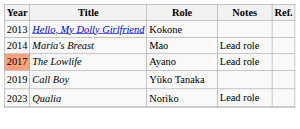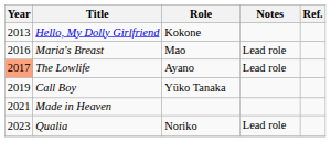 <table class="wikitable">
 <tr>
 <th>Year</th>
 <th>Title</th>
 <th>Role</th>
 <th>Notes</th>
 <th>Ref.</th>
 </tr>
 <tr>
 <td>2013</td>
 <td><em><a href='#'>Hello, My Dolly Girlfriend</a></em></td>
 <td>Kokone</td>
 <td></td>
 <td></td>
 </tr>
 <tr>
-<td>2014</td>
+<td>2016</td>
 <td><em>Maria's Breast</em></td>
 <td>Mao</td>
 <td>Lead role</td>
 <td></td>
 </tr>
 <tr>
 <td style="background: lightsalmon;">2017</td>
 <td><em>The Lowlife</em></td>
 <td>Ayano</td>
 <td>Lead role</td>
 <td></td>
 </tr>
 <tr>
 <td>2019</td>
 <td><em>Call Boy</em></td>
 <td>Yūko Tanaka　</td>
 <td></td>
 <td></td>
 </tr>
 <tr>
+<td>2021</td>
+<td><em>Made in Heaven</em></td>
+<td></td>
+<td></td>
+<td></td>
+</tr>
+<tr>
 <td>2023</td>
 <td><em>Qualia</em></td>
 <td>Noriko</td>
 <td>Lead role　</td>
 <td></td>
 </tr>
 <tr>
 </tr>
 </table>
